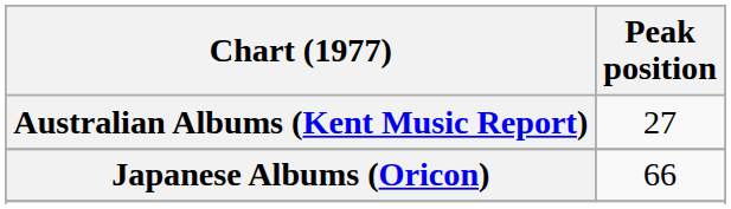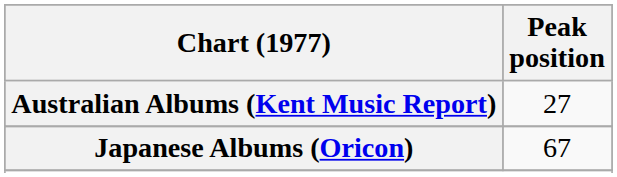 <table class="wikitable sortable plainrowheaders" style="text-align:center">
 <tr>
 <th scope="col">Chart (1977)</th>
 <th scope="col">Peak<br>position</th>
 </tr>
 <tr>
 <th scope="row">Australian Albums (<a href='#'>Kent Music Report</a>)</th>
 <td>27</td>
 </tr>
 <tr>
 </tr>
 <tr>
 </tr>
 <tr>
 </tr>
 <tr>
 <th scope="row">Japanese Albums (<a href='#'>Oricon</a>)</th>
-<td align="center">66</td>
+<td align="center">67</td>
 </tr>
 <tr>
 </tr>
 <tr>
 </tr>
 <tr>
 </tr>
 </table>
